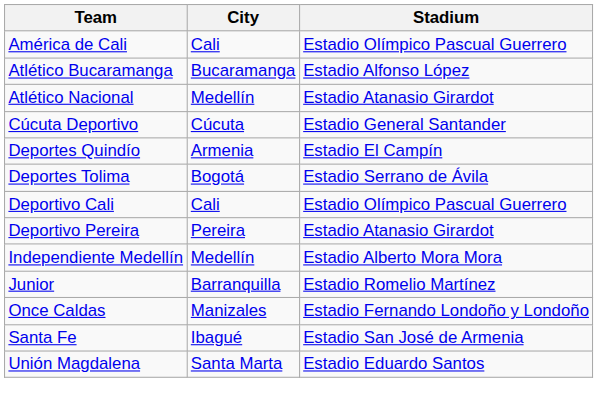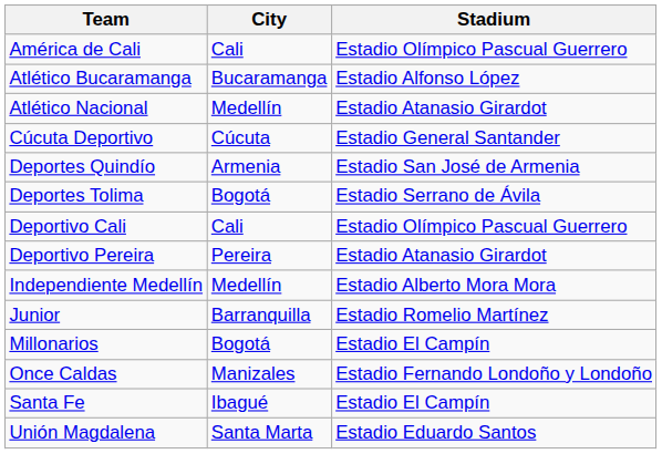 <table class="wikitable sortable">
 <tr>
 <th>Team</th>
 <th>City</th>
 <th>Stadium</th>
 </tr>
 <tr>
 <td><a href='#'>América de Cali</a></td>
 <td><a href='#'>Cali</a></td>
 <td><a href='#'>Estadio Olímpico Pascual Guerrero</a></td>
 </tr>
 <tr>
 <td><a href='#'>Atlético Bucaramanga</a></td>
 <td><a href='#'>Bucaramanga</a></td>
 <td><a href='#'>Estadio Alfonso López</a></td>
 </tr>
 <tr>
 <td><a href='#'>Atlético Nacional</a></td>
 <td><a href='#'>Medellín</a></td>
 <td><a href='#'>Estadio Atanasio Girardot</a></td>
 </tr>
 <tr>
 <td><a href='#'>Cúcuta Deportivo</a></td>
 <td><a href='#'>Cúcuta</a></td>
 <td><a href='#'>Estadio General Santander</a></td>
 </tr>
 <tr>
 <td><a href='#'>Deportes Quindío</a></td>
 <td><a href='#'>Armenia</a></td>
-<td><a href='#'>Estadio El Campín</a></td>
+<td><a href='#'>Estadio San José de Armenia</a></td>
 </tr>
 <tr>
 <td><a href='#'>Deportes Tolima</a></td>
 <td><a href='#'>Bogotá</a></td>
 <td><a href='#'>Estadio Serrano de Ávila</a></td>
 </tr>
 <tr>
 <td><a href='#'>Deportivo Cali</a></td>
 <td><a href='#'>Cali</a></td>
 <td><a href='#'>Estadio Olímpico Pascual Guerrero</a></td>
 </tr>
 <tr>
 <td><a href='#'>Deportivo Pereira</a></td>
 <td><a href='#'>Pereira</a></td>
 <td><a href='#'>Estadio Atanasio Girardot</a></td>
 </tr>
 <tr>
 <td><a href='#'>Independiente Medellín</a></td>
 <td><a href='#'>Medellín</a></td>
 <td><a href='#'>Estadio Alberto Mora Mora</a></td>
 </tr>
 <tr>
 <td><a href='#'>Junior</a></td>
 <td><a href='#'>Barranquilla</a></td>
 <td><a href='#'>Estadio Romelio Martínez</a></td>
 </tr>
 <tr>
+<td><a href='#'>Millonarios</a></td>
+<td><a href='#'>Bogotá</a></td>
+<td><a href='#'>Estadio El Campín</a></td>
+</tr>
+<tr>
 <td><a href='#'>Once Caldas</a></td>
 <td><a href='#'>Manizales</a></td>
 <td><a href='#'>Estadio Fernando Londoño y Londoño</a></td>
 </tr>
 <tr>
 <td><a href='#'>Santa Fe</a></td>
 <td><a href='#'>Ibagué</a></td>
-<td><a href='#'>Estadio San José de Armenia</a></td>
+<td><a href='#'>Estadio El Campín</a></td>
 </tr>
 <tr>
 <td><a href='#'>Unión Magdalena</a></td>
 <td><a href='#'>Santa Marta</a></td>
 <td><a href='#'>Estadio Eduardo Santos</a></td>
 </tr>
 </table>
